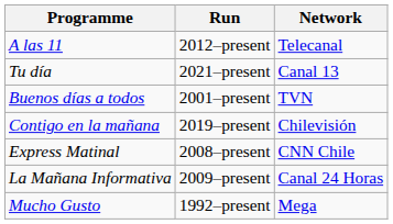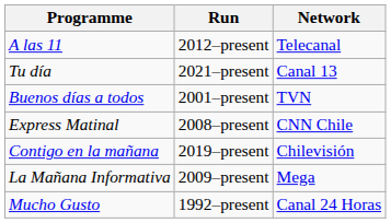 <table class="wikitable">
 <tr>
 <th>Programme</th>
 <th>Run</th>
 <th>Network</th>
 </tr>
 <tr>
 <td><em><a href='#'>A las 11</a></em></td>
 <td>2012–present</td>
 <td><a href='#'>Telecanal</a></td>
 </tr>
 <tr>
 <td><em>Tu día</em></td>
 <td>2021–present</td>
 <td><a href='#'>Canal 13</a></td>
 </tr>
 <tr>
 <td><em><a href='#'>Buenos días a todos</a></em></td>
 <td>2001–present</td>
 <td><a href='#'>TVN</a></td>
 </tr>
 <tr>
+<td><em>Express Matinal</em></td>
+<td>2008–present</td>
+<td><a href='#'>CNN Chile</a></td>
+</tr>
+<tr>
 <td><em><a href='#'>Contigo en la mañana</a></em></td>
 <td>2019–present</td>
 <td><a href='#'>Chilevisión</a></td>
 </tr>
 <tr>
-<td><em>Express Matinal</em></td>
-<td>2008–present</td>
-<td><a href='#'>CNN Chile</a></td>
-</tr>
-<tr>
 <td><em>La Mañana Informativa</em></td>
 <td>2009–present</td>
-<td><a href='#'>Canal 24 Horas</a></td>
+<td><a href='#'>Mega</a></td>
 </tr>
 <tr>
 <td><em><a href='#'>Mucho Gusto</a></em></td>
 <td>1992–present</td>
-<td><a href='#'>Mega</a></td>
+<td><a href='#'>Canal 24 Horas</a></td>
 </tr>
 </table>
